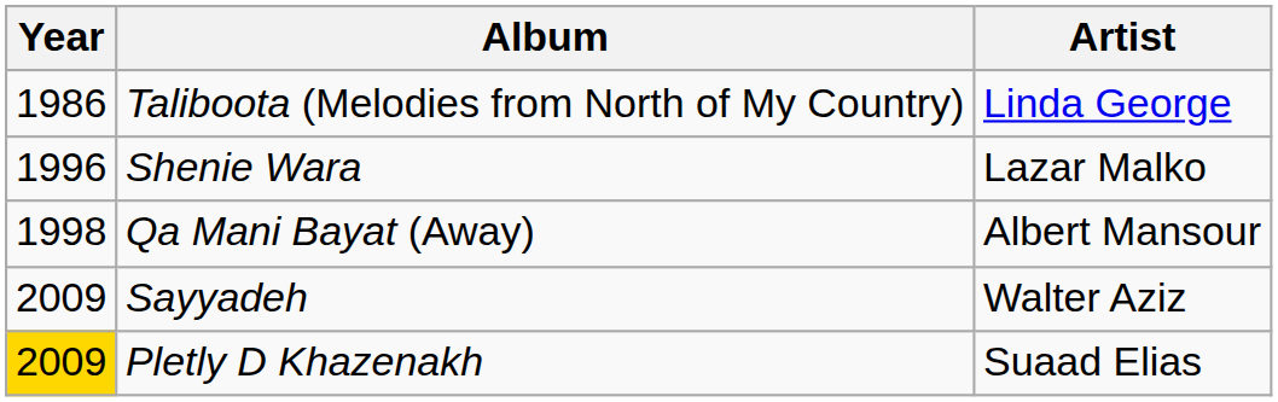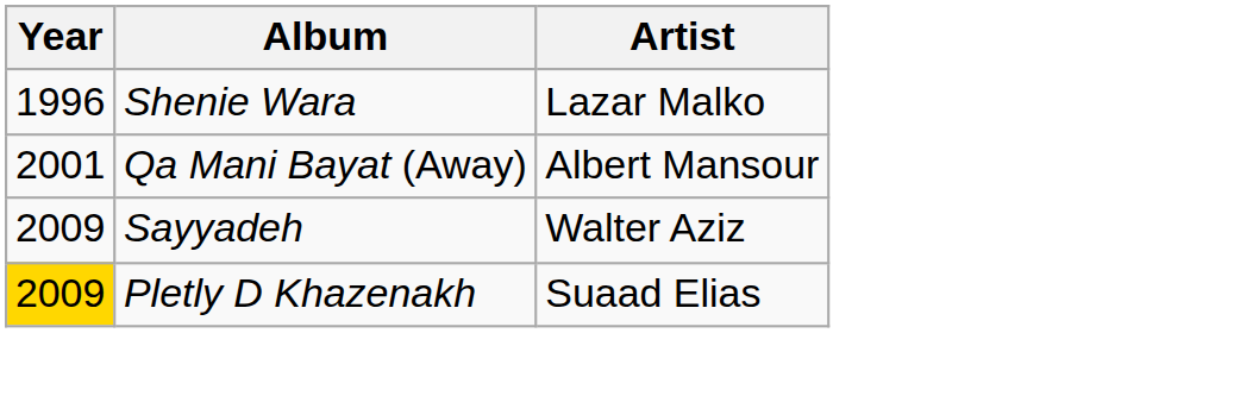 <table class="wikitable">
 <tr>
 <th style="width:1em;">Year</th>
 <th>Album</th>
 <th>Artist</th>
 </tr>
 <tr>
-<td>1986</td>
-<td><em>Taliboota</em> (Melodies from North of My Country) </td>
-<td><a href='#'>Linda George</a></td>
-</tr>
-<tr>
 <td>1996</td>
 <td><em>Shenie Wara</em> </td>
 <td>Lazar Malko</td>
 </tr>
 <tr>
-<td>1998</td>
+<td>2001</td>
 <td><em>Qa Mani Bayat</em> (Away) </td>
 <td>Albert Mansour</td>
 </tr>
 <tr>
 <td>2009</td>
 <td><em>Sayyadeh</em> </td>
 <td>Walter Aziz</td>
 </tr>
 <tr>
 <td style="background: gold;">2009</td>
 <td><em>Pletly D Khazenakh</em> </td>
 <td>Suaad Elias</td>
 </tr>
 </table>
